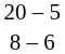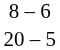 <table style="text-align:center">
 <tr>
 <th width=200></th>
 <th width=100></th>
 <th width=200></th>
 </tr>
 <tr>
 <td align=right><strong></strong></td>
-<td>20 – 5</td>
+<td>8 – 6</td>
 <td align=left></td>
 </tr>
 <tr>
 <td align=right><strong></strong></td>
-<td>8 – 6</td>
+<td>20 – 5</td>
 <td align=left></td>
 </tr>
 </table>
